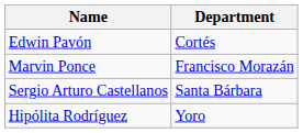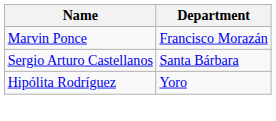 <table class="wikitable sortable">
 <tr>
 <th>Name</th>
 <th>Department</th>
-</tr>
-<tr>
-<td><a href='#'>Edwin Pavón</a></td>
-<td><a href='#'>Cortés</a></td>
 </tr>
 <tr>
 <td><a href='#'>Marvin Ponce</a></td>
 <td><a href='#'>Francisco Morazán</a></td>
 </tr>
 <tr>
 <td><a href='#'>Sergio Arturo Castellanos</a></td>
 <td><a href='#'>Santa Bárbara</a></td>
 </tr>
 <tr>
 <td><a href='#'>Hipólita Rodríguez</a></td>
 <td><a href='#'>Yoro</a></td>
 </tr>
 </table>
